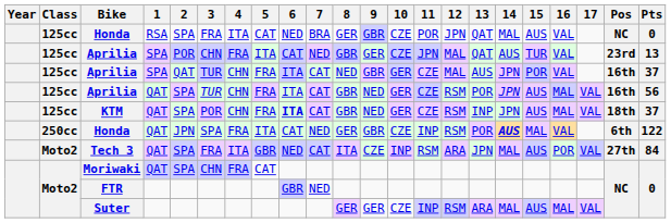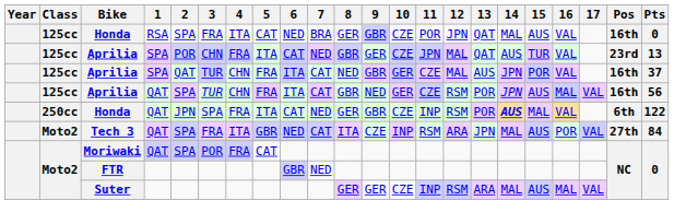 <table class="wikitable" style="text-align:center;">
 <tr>
 <th>Year</th>
 <th>Class</th>
 <th>Bike</th>
 <th>1</th>
 <th>2</th>
 <th>3</th>
 <th>4</th>
 <th>5</th>
 <th>6</th>
 <th>7</th>
 <th>8</th>
 <th>9</th>
 <th>10</th>
 <th>11</th>
 <th>12</th>
 <th>13</th>
 <th>14</th>
 <th>15</th>
 <th>16</th>
 <th>17</th>
 <th>Pos</th>
 <th>Pts</th>
 </tr>
 <tr>
 <th></th>
 <th>125cc</th>
 <th><a href='#'>Honda</a></th>
 <td><a href='#'>RSA</a></td>
 <td><a href='#'>SPA</a></td>
 <td><a href='#'>FRA</a></td>
 <td><a href='#'>ITA</a></td>
 <td><a href='#'>CAT</a></td>
 <td><a href='#'>NED</a></td>
 <td><a href='#'>BRA</a></td>
 <td><a href='#'>GER</a></td>
 <td style="background:#CFCFFF;"><a href='#'>GBR</a><br></td>
 <td><a href='#'>CZE</a></td>
 <td><a href='#'>POR</a></td>
 <td><a href='#'>JPN</a></td>
 <td><a href='#'>QAT</a></td>
 <td><a href='#'>MAL</a></td>
 <td><a href='#'>AUS</a></td>
 <td><a href='#'>VAL</a></td>
 <td></td>
-<th>NC</th>
+<th>16th</th>
 <th>0</th>
 </tr>
 <tr>
 <th></th>
 <th>125cc</th>
 <th><a href='#'>Aprilia</a></th>
 <td style="background:#efcfff;"><a href='#'>SPA</a><br></td>
 <td style="background:#cfcfff;"><a href='#'>POR</a><br></td>
 <td style="background:#cfcfff;"><a href='#'>CHN</a><br></td>
 <td style="background:#cfcfff;"><a href='#'>FRA</a><br></td>
 <td style="background:#dfffdf;"><a href='#'>ITA</a><br></td>
 <td style="background:#cfcfff;"><a href='#'>CAT</a><br></td>
 <td style="background:#efcfff;"><a href='#'>NED</a><br></td>
 <td style="background:#cfcfff;"><a href='#'>GBR</a><br></td>
 <td style="background:#dfffdf;"><a href='#'>GER</a><br></td>
 <td style="background:#cfcfff;"><a href='#'>CZE</a><br></td>
 <td style="background:#cfcfff;"><a href='#'>JPN</a><br></td>
 <td style="background:#efcfff;"><a href='#'>MAL</a><br></td>
 <td style="background:#dfffdf;"><a href='#'>QAT</a><br></td>
 <td style="background:#dfffdf;"><a href='#'>AUS</a><br></td>
 <td style="background:#efcfff;"><a href='#'>TUR</a><br></td>
 <td style="background:#dfffdf;"><a href='#'>VAL</a><br></td>
 <td></td>
 <th>23rd</th>
 <th>13</th>
 </tr>
 <tr>
 <th></th>
 <th>125cc</th>
 <th><a href='#'>Aprilia</a></th>
 <td style="background:#efcfff;"><a href='#'>SPA</a><br></td>
 <td style="background:#dfffdf;"><a href='#'>QAT</a><br></td>
 <td style="background:#cfcfff;"><a href='#'>TUR</a><br></td>
 <td style="background:#dfffdf;"><a href='#'>CHN</a><br></td>
 <td style="background:#dfffdf;"><a href='#'>FRA</a><br></td>
 <td style="background:#cfcfff;"><a href='#'>ITA</a><br></td>
 <td style="background:#dfffdf;"><a href='#'>CAT</a><br></td>
 <td style="background:#dfffdf;"><a href='#'>NED</a><br></td>
 <td style="background:#efcfff;"><a href='#'>GBR</a><br></td>
 <td style="background:#cfcfff;"><a href='#'>GER</a><br></td>
 <td style="background:#efcfff;"><a href='#'>CZE</a><br></td>
 <td style="background:#efcfff;"><a href='#'>MAL</a><br></td>
 <td style="background:#dfffdf;"><a href='#'>AUS</a><br></td>
 <td style="background:#efcfff;"><a href='#'>JPN</a><br></td>
 <td style="background:#cfcfff;"><a href='#'>POR</a><br></td>
 <td style="background:#efcfff;"><a href='#'>VAL</a><br></td>
 <td></td>
 <th>16th</th>
 <th>37</th>
 </tr>
 <tr>
 <th></th>
 <th>125cc</th>
 <th><a href='#'>Aprilia</a></th>
 <td style="background:#dfffdf;"><a href='#'>QAT</a><br></td>
 <td style="background:#efcfff;"><a href='#'>SPA</a><br></td>
 <td style="background:#dfffdf;"><em><a href='#'>TUR</a></em><br></td>
 <td style="background:#dfffdf;"><a href='#'>CHN</a><br></td>
 <td style="background:#efcfff;"><a href='#'>FRA</a><br></td>
 <td style="background:#dfffdf;"><a href='#'>ITA</a><br></td>
 <td style="background:#efcfff;"><a href='#'>CAT</a><br></td>
 <td style="background:#dfffdf;"><a href='#'>GBR</a><br></td>
 <td style="background:#dfffdf;"><a href='#'>NED</a><br></td>
 <td style="background:#efcfff;"><a href='#'>GER</a><br></td>
 <td style="background:#cfcfff;"><a href='#'>CZE</a><br></td>
 <td style="background:#dfffdf;"><a href='#'>RSM</a><br></td>
 <td style="background:#dfffdf;"><a href='#'>POR</a><br></td>
 <td style="background:#efcfff;"><em><a href='#'>JPN</a></em><br></td>
 <td style="background:#efcfff;"><a href='#'>AUS</a><br></td>
 <td style="background:#cfcfff;"><a href='#'>MAL</a><br></td>
 <td style="background:#efcfff;"><a href='#'>VAL</a><br></td>
 <th>16th</th>
 <th>56</th>
 </tr>
 <tr>
 <th></th>
-<th>125cc</th>
-<th><a href='#'>KTM</a></th>
-<td style="background:#efcfff;"><a href='#'>QAT</a><br></td>
-<td style="background:#dfffdf;"><a href='#'>SPA</a><br></td>
-<td style="background:#efcfff;"><a href='#'>POR</a><br></td>
-<td style="background:#dfffdf;"><a href='#'>CHN</a><br></td>
-<td style="background:#dfffdf;"><a href='#'>FRA</a><br></td>
-<td style="background:#dfffdf;"><strong><a href='#'>ITA</a></strong><br></td>
-<td style="background:#efcfff;"><a href='#'>CAT</a><br></td>
-<td style="background:#dfffdf;"><a href='#'>GBR</a><br></td>
-<td style="background:#dfffdf;"><a href='#'>NED</a><br></td>
-<td style="background:#efcfff;"><a href='#'>GER</a><br></td>
-<td style="background:#efcfff;"><a href='#'>CZE</a><br></td>
-<td style="background:#efcfff;"><a href='#'>RSM</a><br></td>
-<td style="background:#dfffdf;"><a href='#'>INP</a><br></td>
-<td style="background:#dfffdf;"><a href='#'>JPN</a><br></td>
-<td style="background:#efcfff;"><a href='#'>AUS</a><br></td>
-<td style="background:#efcfff;"><a href='#'>MAL</a><br></td>
-<td style="background:#efcfff;"><a href='#'>VAL</a><br></td>
-<th>18th</th>
-<th>37</th>
-</tr>
-<tr>
-<th></th>
 <th>250cc</th>
 <th><a href='#'>Honda</a></th>
 <td style="background:#DFFFDF;"><a href='#'>QAT</a><br></td>
 <td style="background:#DFFFDF;"><a href='#'>JPN</a><br></td>
 <td style="background:#DFFFDF;"><a href='#'>SPA</a><br></td>
 <td style="background:#DFFFDF;"><a href='#'>FRA</a><br></td>
 <td style="background:#DFFFDF;"><a href='#'>ITA</a><br></td>
 <td style="background:#DFFFDF;"><a href='#'>CAT</a><br></td>
 <td style="background:#DFFFDF;"><a href='#'>NED</a><br></td>
 <td style="background:#DFFFDF;"><a href='#'>GER</a><br></td>
 <td style="background:#DFFFDF;"><a href='#'>GBR</a><br></td>
 <td style="background:#DFFFDF;"><a href='#'>CZE</a><br></td>
 <td style="background:#DFFFDF;"><a href='#'>INP</a><br></td>
 <td style="background:#DFFFDF;"><a href='#'>RSM</a><br></td>
 <td style="background:#EFCFFF;"><a href='#'>POR</a><br></td>
 <td style="background:#FFDF9F;"><strong><em><a href='#'>AUS</a></em></strong><br></td>
 <td style="background:#EFCFFF;"><a href='#'>MAL</a><br></td>
 <td style="background:#FFDF9F;"><a href='#'>VAL</a><br></td>
 <td></td>
 <th>6th</th>
 <th>122</th>
 </tr>
 <tr>
 <th></th>
 <th>Moto2</th>
 <th><a href='#'>Tech 3</a></th>
 <td style="background:#EFCFFF;"><a href='#'>QAT</a><br></td>
 <td style="background:#CFCFFF;"><a href='#'>SPA</a><br></td>
 <td style="background:#EFCFFF;"><a href='#'>FRA</a><br></td>
 <td style="background:#EFCFFF;"><a href='#'>ITA</a><br></td>
 <td style="background:#CFCFFF;"><a href='#'>GBR</a><br></td>
 <td style="background:#CFCFFF;"><a href='#'>NED</a><br></td>
 <td style="background:#CFCFFF;"><a href='#'>CAT</a><br></td>
 <td style="background:#EFCFFF;"><a href='#'>ITA</a><br></td>
 <td style="background:#DFFFDF;"><a href='#'>CZE</a><br></td>
 <td style="background:#EFCFFF;"><a href='#'>INP</a><br></td>
 <td style="background:#DFFFDF;"><a href='#'>RSM</a><br></td>
 <td style="background:#EFCFFF;"><a href='#'>ARA</a><br></td>
 <td style="background:#DFFFDF;"><a href='#'>JPN</a><br></td>
 <td style="background:#EFCFFF;"><a href='#'>MAL</a><br></td>
 <td style="background:#CFCFFF;"><a href='#'>AUS</a><br></td>
 <td style="background:#DFFFDF;"><a href='#'>POR</a><br></td>
 <td style="background:#CFCFFF;"><a href='#'>VAL</a><br></td>
 <th>27th</th>
 <th>84</th>
 </tr>
 <tr>
 <th rowspan="3"></th>
 <th rowspan="3">Moto2</th>
 <th><a href='#'>Moriwaki</a></th>
 <td style="background:#CFCFFF;"><a href='#'>QAT</a><br></td>
 <td style="background:#CFCFFF;"><a href='#'>SPA</a><br></td>
-<td style="background:#cfcfff;"><a href='#'>CHN</a><br></td>
+<td style="background:#CFCFFF;"><a href='#'>POR</a><br></td>
 <td style="background:#CFCFFF;"><a href='#'>FRA</a><br></td>
 <td><a href='#'>CAT</a></td>
 <td></td>
 <td></td>
 <td></td>
 <td></td>
 <td></td>
 <td></td>
 <td></td>
 <td></td>
 <td></td>
 <td></td>
 <td></td>
 <td></td>
 <th rowspan="3">NC</th>
 <th rowspan="3">0</th>
 </tr>
 <tr>
 <th><a href='#'>FTR</a></th>
 <td></td>
 <td></td>
 <td></td>
 <td></td>
 <td></td>
 <td style="background:#CFCFFF;"><a href='#'>GBR</a><br></td>
 <td><a href='#'>NED</a></td>
 <td></td>
 <td></td>
 <td></td>
 <td></td>
 <td></td>
 <td></td>
 <td></td>
 <td></td>
 <td></td>
 <td></td>
 </tr>
 <tr>
 <th><a href='#'>Suter</a></th>
 <td></td>
 <td></td>
 <td></td>
 <td></td>
 <td></td>
 <td></td>
 <td></td>
 <td style="background:#EFCFFF;"><a href='#'>GER</a><br></td>
 <td><a href='#'>GER</a></td>
 <td><a href='#'>CZE</a></td>
 <td style="background:#CFCFFF;"><a href='#'>INP</a><br></td>
 <td style="background:#CFCFFF;"><a href='#'>RSM</a><br></td>
 <td style="background:#EFCFFF;"><a href='#'>ARA</a><br></td>
 <td style="background:#EFCFFF;"><a href='#'>MAL</a><br></td>
 <td style="background:#CFCFFF;"><a href='#'>AUS</a><br></td>
 <td style="background:#EFCFFF;"><a href='#'>MAL</a><br></td>
 <td style="background:#EFCFFF;"><a href='#'>VAL</a><br></td>
 </tr>
 </table>
